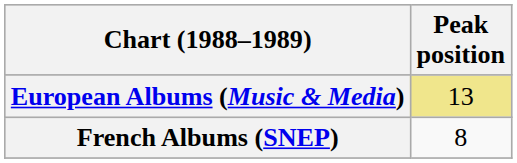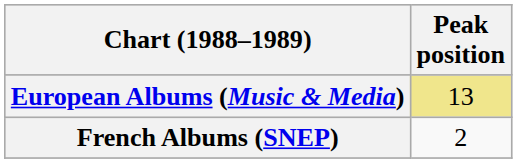 <table class="wikitable sortable plainrowheaders" style="text-align:center">
 <tr>
 <th scope="col">Chart (1988–1989)</th>
 <th scope="col">Peak<br>position</th>
 </tr>
 <tr>
 <th scope="row"><a href='#'>European Albums</a> (<em><a href='#'>Music & Media</a></em>)</th>
 <td style="background: khaki;">13</td>
 </tr>
 <tr>
 <th scope="row">French Albums (<a href='#'>SNEP</a>)</th>
-<td>8</td>
+<td>2</td>
 </tr>
 </table>
